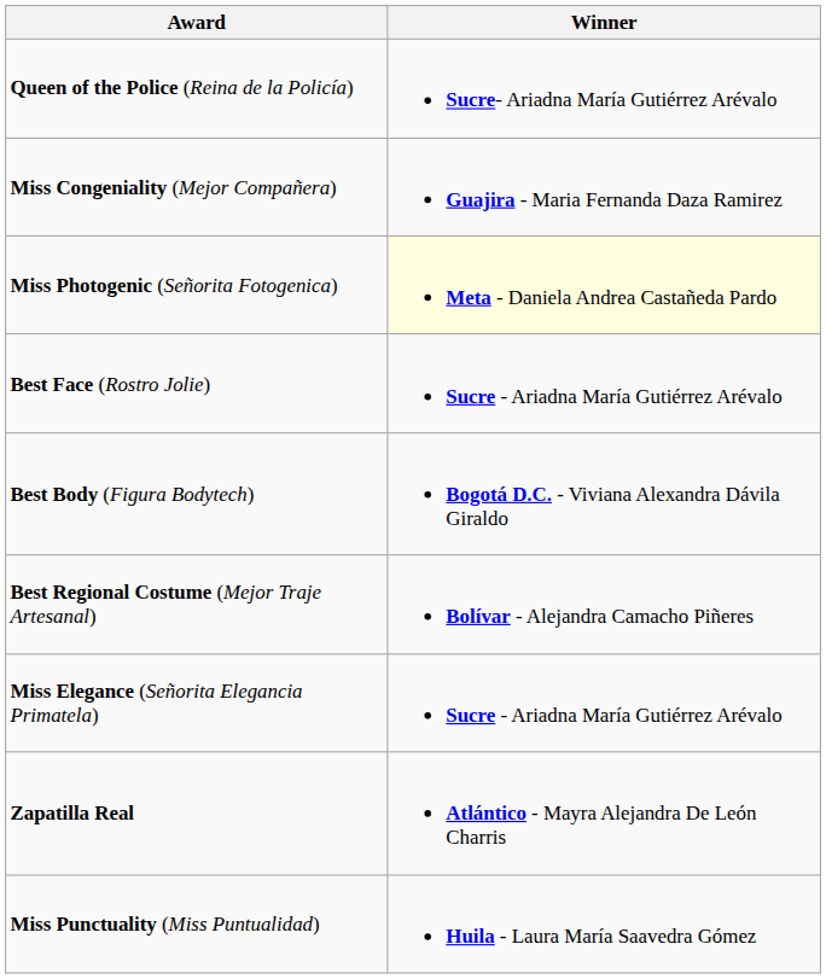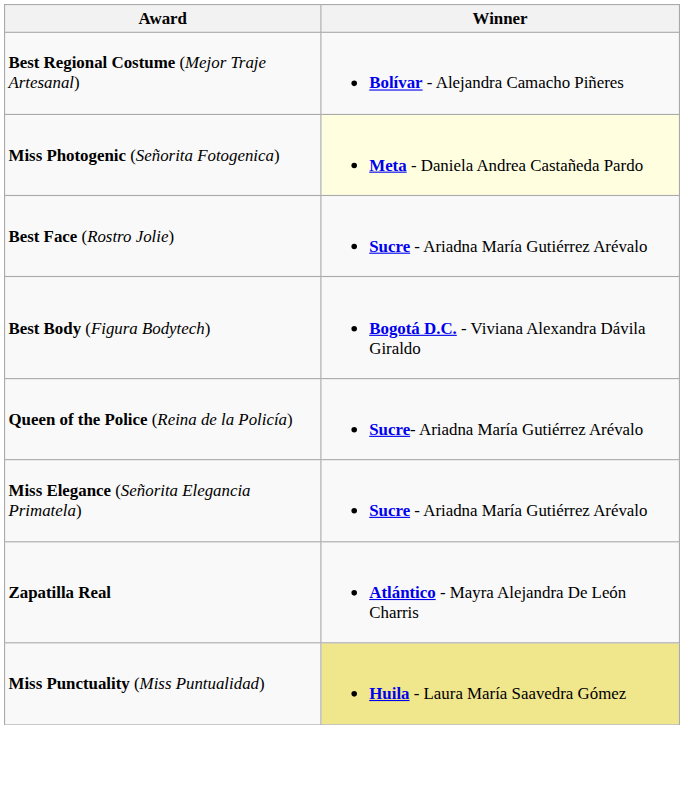 <table class="wikitable" style="font-size: 95%;">
 <tr>
 <th>Award</th>
 <th>Winner</th>
 </tr>
 <tr>
-<td><strong>Queen of the Police</strong> (<em>Reina de la Policía</em>)</td>
-<td><br><ul><li> <strong><a href='#'>Sucre</a></strong>- Ariadna María Gutiérrez Arévalo</li></ul></td>
-</tr>
-<tr>
-<td><strong>Miss Congeniality</strong> (<em>Mejor Compañera</em>)</td>
-<td><br><ul><li><strong> <a href='#'>Guajira</a></strong> - Maria Fernanda Daza Ramirez</li></ul></td>
+<td><strong>Best Regional Costume</strong>  (<em>Mejor Traje Artesanal</em>)</td>
+<td><br><ul><li><strong> <a href='#'>Bolívar</a></strong> - Alejandra Camacho Piñeres</li></ul></td>
 </tr>
 <tr>
 <td><strong>Miss Photogenic</strong> (<em>Señorita Fotogenica</em>)</td>
 <td style="background: lightyellow;"><br><ul><li><strong> <a href='#'>Meta</a></strong> - Daniela Andrea Castañeda Pardo</li></ul></td>
 </tr>
 <tr>
 <td><strong>Best Face</strong> (<em>Rostro Jolie</em>)</td>
 <td><br><ul><li> <strong><a href='#'>Sucre</a></strong> - Ariadna María Gutiérrez Arévalo</li></ul></td>
 </tr>
 <tr>
 <td><strong>Best Body</strong> (<em>Figura Bodytech</em>)</td>
 <td><br><ul><li><strong> <a href='#'>Bogotá D.C.</a></strong> - Viviana Alexandra Dávila Giraldo</li></ul></td>
 </tr>
 <tr>
-<td><strong>Best Regional Costume</strong>  (<em>Mejor Traje Artesanal</em>)</td>
-<td><br><ul><li><strong> <a href='#'>Bolívar</a></strong> - Alejandra Camacho Piñeres</li></ul></td>
+<td><strong>Queen of the Police</strong> (<em>Reina de la Policía</em>)</td>
+<td><br><ul><li> <strong><a href='#'>Sucre</a></strong>- Ariadna María Gutiérrez Arévalo</li></ul></td>
 </tr>
 <tr>
 <td><strong>Miss Elegance</strong> (<em>Señorita Elegancia Primatela</em>)</td>
 <td><br><ul><li> <strong><a href='#'>Sucre</a></strong> - Ariadna María Gutiérrez Arévalo</li></ul></td>
 </tr>
 <tr>
 <td><strong>Zapatilla Real</strong></td>
 <td><br><ul><li><strong> <a href='#'>Atlántico</a></strong> - Mayra Alejandra De León Charris</li></ul></td>
 </tr>
 <tr>
 <td><strong>Miss Punctuality</strong> (<em>Miss Puntualidad</em>)</td>
-<td><br><ul><li><strong> <a href='#'>Huila</a></strong> - Laura María Saavedra Gómez</li></ul></td>
+<td style="background: khaki;"><br><ul><li><strong> <a href='#'>Huila</a></strong> - Laura María Saavedra Gómez</li></ul></td>
 </tr>
 </table>
